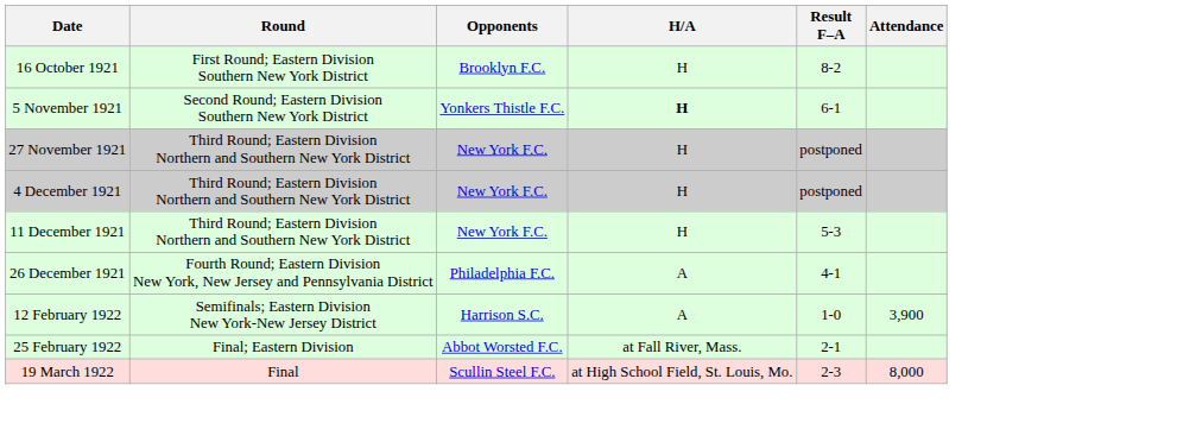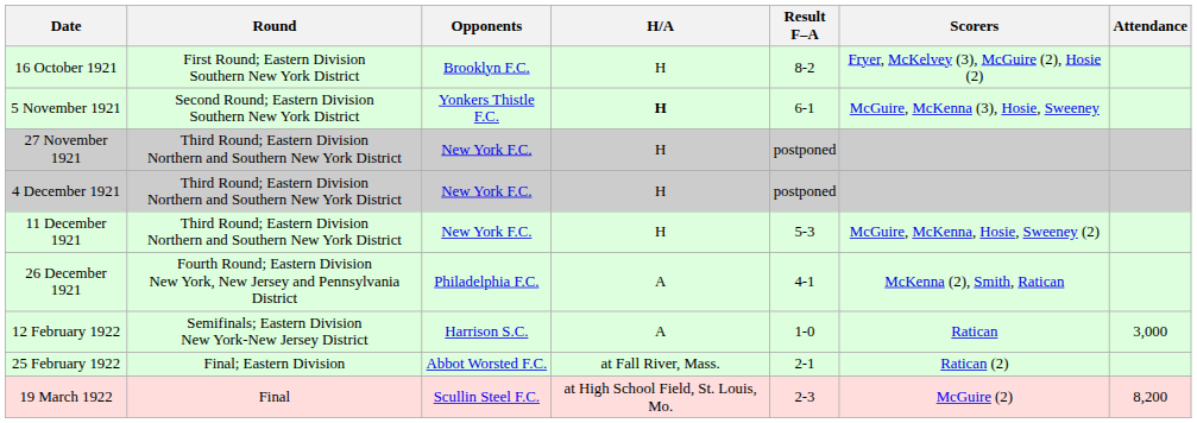 <table class="wikitable" style="text-align:center">
 <tr>
 <th>Date</th>
 <th>Round</th>
 <th>Opponents</th>
 <th>H/A</th>
 <th>Result<br>F–A</th>
+<th>Scorers</th>
 <th>Attendance</th>
 </tr>
 <tr bgcolor="#ddffdd">
 <td>16 October 1921</td>
 <td>First Round; Eastern Division<br>Southern New York District</td>
 <td><a href='#'>Brooklyn F.C.</a></td>
 <td>H</td>
 <td>8-2</td>
+<td><a href='#'>Fryer</a>, <a href='#'>McKelvey</a> (3), <a href='#'>McGuire</a> (2), <a href='#'>Hosie</a> (2)</td>
 <td></td>
 </tr>
 <tr bgcolor="#ddffdd">
 <td>5 November 1921</td>
 <td>Second Round; Eastern Division<br>Southern New York District</td>
 <td><a href='#'>Yonkers Thistle F.C.</a></td>
 <td><strong>H</strong></td>
 <td>6-1</td>
+<td><a href='#'>McGuire</a>, <a href='#'>McKenna</a> (3), <a href='#'>Hosie</a>, <a href='#'>Sweeney</a></td>
 <td></td>
 </tr>
 <tr bgcolor="#cccccc">
 <td>27 November 1921</td>
 <td>Third Round; Eastern Division<br>Northern and Southern New York District</td>
 <td><a href='#'>New York F.C.</a></td>
 <td>H</td>
 <td>postponed</td>
 <td></td>
+<td></td>
 </tr>
 <tr bgcolor="#cccccc">
 <td>4 December 1921</td>
 <td>Third Round; Eastern Division<br>Northern and Southern New York District</td>
 <td><a href='#'>New York F.C.</a></td>
 <td>H</td>
 <td>postponed</td>
 <td></td>
+<td></td>
 </tr>
 <tr bgcolor="#ddffdd">
 <td>11 December 1921</td>
 <td>Third Round; Eastern Division<br>Northern and Southern New York District</td>
 <td><a href='#'>New York F.C.</a></td>
 <td>H</td>
 <td>5-3</td>
+<td><a href='#'>McGuire</a>, <a href='#'>McKenna</a>, <a href='#'>Hosie</a>, <a href='#'>Sweeney</a> (2)</td>
 <td></td>
 </tr>
 <tr bgcolor="#ddffdd">
 <td>26 December 1921</td>
 <td>Fourth Round; Eastern Division<br>New York, New Jersey and Pennsylvania District</td>
 <td><a href='#'>Philadelphia F.C.</a></td>
 <td>A</td>
 <td>4-1</td>
+<td><a href='#'>McKenna</a> (2), <a href='#'>Smith</a>, <a href='#'>Ratican</a></td>
 <td></td>
 </tr>
 <tr bgcolor="#ddffdd">
 <td>12 February 1922</td>
 <td>Semifinals; Eastern Division<br>New York-New Jersey District</td>
 <td><a href='#'>Harrison S.C.</a></td>
 <td>A</td>
 <td>1-0</td>
-<td>3,900</td>
+<td><a href='#'>Ratican</a></td>
+<td>3,000</td>
 </tr>
 <tr bgcolor="#ddffdd">
 <td>25 February 1922</td>
 <td>Final; Eastern Division</td>
 <td><a href='#'>Abbot Worsted F.C.</a></td>
 <td>at Fall River, Mass.</td>
 <td>2-1</td>
+<td><a href='#'>Ratican</a> (2)</td>
 <td></td>
 </tr>
 <tr bgcolor="#ffdddd">
 <td>19 March 1922</td>
 <td>Final</td>
 <td><a href='#'>Scullin Steel F.C.</a></td>
 <td>at High School Field, St. Louis, Mo.</td>
 <td>2-3</td>
-<td>8,000</td>
+<td><a href='#'>McGuire</a> (2)</td>
+<td>8,200</td>
 </tr>
 </table>
